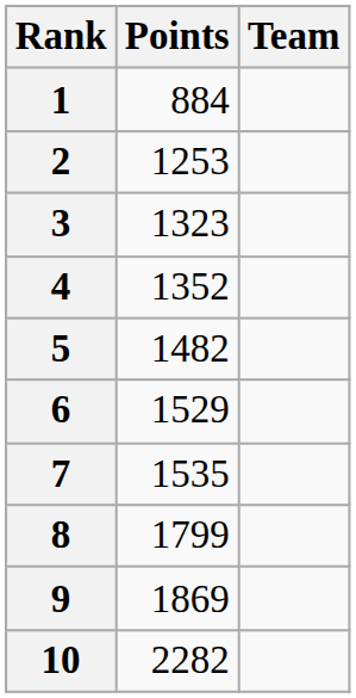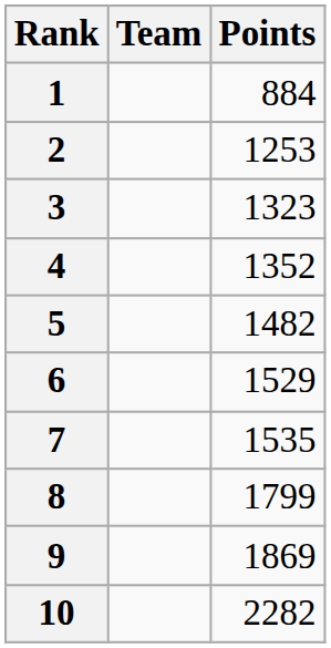 <table class="wikitable">
 <tr>
 <th scope="col">Rank</th>
+<th scope="col">Team</th>
 <th scope="col">Points</th>
-<th scope="col">Team</th>
 </tr>
 <tr>
 <th scope="row">1</th>
+<td></td>
 <td style="text-align:right;">884</td>
-<td></td>
 </tr>
 <tr>
 <th scope="row">2</th>
+<td></td>
 <td style="text-align:right;">1253</td>
-<td></td>
 </tr>
 <tr>
 <th scope="row">3</th>
+<td></td>
 <td style="text-align:right;">1323</td>
-<td></td>
 </tr>
 <tr>
 <th scope="row">4</th>
+<td></td>
 <td style="text-align:right;">1352</td>
-<td></td>
 </tr>
 <tr>
 <th scope="row">5</th>
+<td></td>
 <td style="text-align:right;">1482</td>
-<td></td>
 </tr>
 <tr>
 <th scope="row">6</th>
+<td></td>
 <td style="text-align:right;">1529</td>
-<td></td>
 </tr>
 <tr>
 <th scope="row">7</th>
+<td></td>
 <td style="text-align:right;">1535</td>
-<td></td>
 </tr>
 <tr>
 <th scope="row">8</th>
+<td></td>
 <td style="text-align:right;">1799</td>
-<td></td>
 </tr>
 <tr>
 <th scope="row">9</th>
+<td></td>
 <td style="text-align:right;">1869</td>
-<td></td>
 </tr>
 <tr>
 <th scope="row">10</th>
+<td></td>
 <td style="text-align:right;">2282</td>
-<td></td>
 </tr>
 </table>
